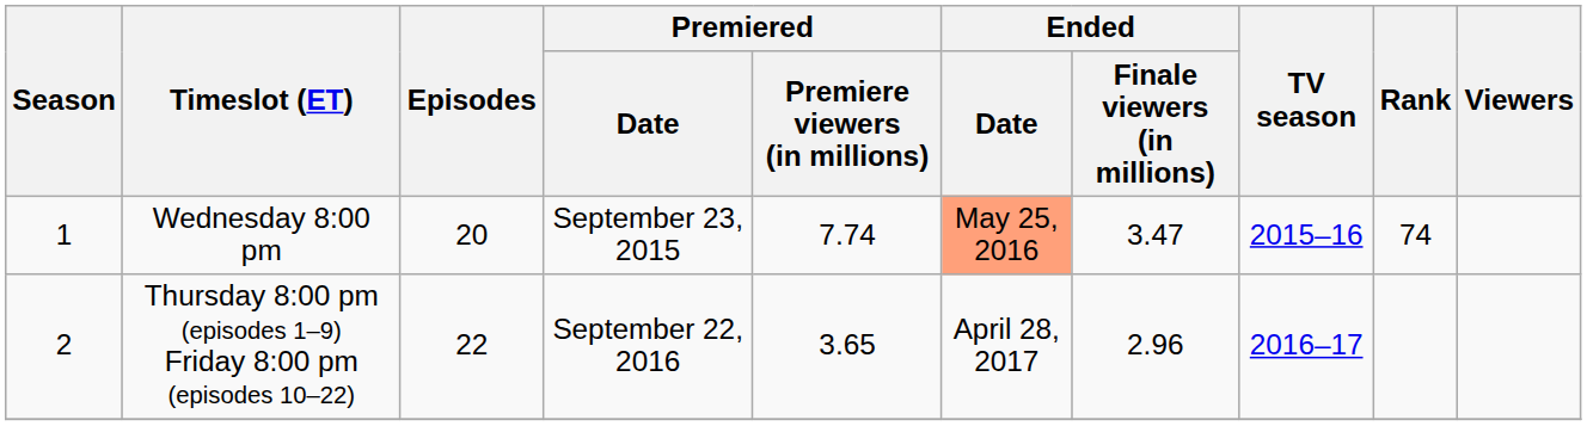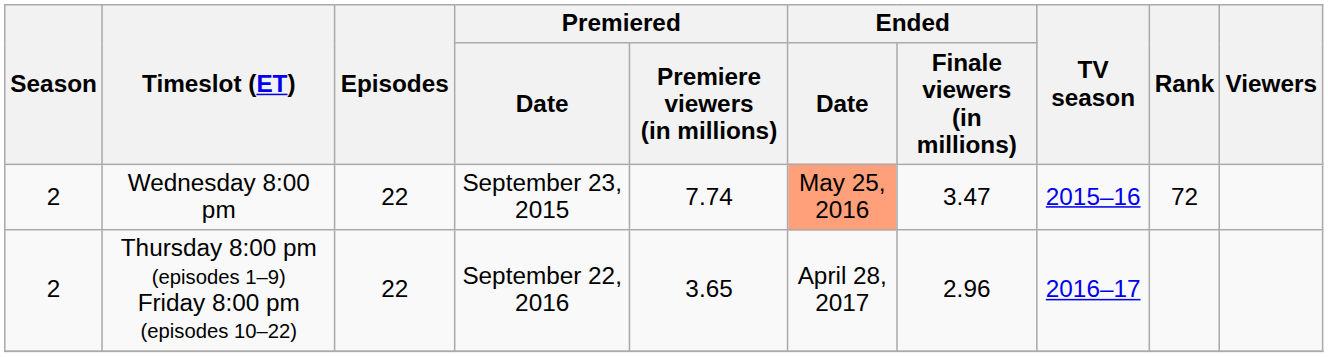 <table class="wikitable plainrowheaders" style="Text-align:center">
 <tr>
 <th scope="col" rowspan="2">Season</th>
 <th scope="col" rowspan="2">Timeslot (<a href='#'>ET</a>)</th>
 <th scope="col" rowspan="2">Episodes</th>
 <th scope="col" colspan="2">Premiered</th>
 <th scope="col" colspan="2">Ended</th>
 <th scope="col" rowspan="2">TV season</th>
 <th scope="col" rowspan="2">Rank</th>
 <th scope="col" rowspan="2">Viewers<br></th>
 </tr>
 <tr>
 <th scope="col">Date</th>
 <th scope="col">Premiere viewers<br>(in millions)</th>
 <th scope="col">Date</th>
 <th scope="col">Finale viewers<br>(in millions)</th>
 </tr>
 <tr>
-<td scope="row">1</td>
+<td scope="row">2</td>
 <td>Wednesday 8:00 pm</td>
-<td>20</td>
+<td>22</td>
 <td>September 23, 2015</td>
 <td>7.74</td>
 <td style="background: lightsalmon;">May 25, 2016</td>
 <td>3.47</td>
 <td><a href='#'>2015–16</a></td>
-<td>74</td>
+<td>72</td>
 <td></td>
 </tr>
 <tr>
 <td scope="row">2</td>
 <td>Thursday 8:00 pm <small>(episodes 1–9)</small><br>Friday 8:00 pm <small>(episodes 10–22)</small></td>
 <td>22</td>
 <td>September 22, 2016</td>
 <td>3.65</td>
 <td>April 28, 2017</td>
 <td>2.96</td>
 <td><a href='#'>2016–17</a></td>
 <td></td>
 <td></td>
 </tr>
 <tr>
 </tr>
 </table>
